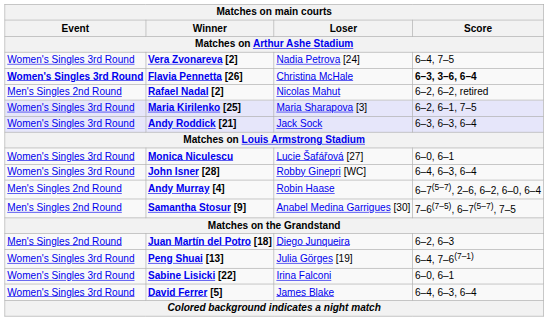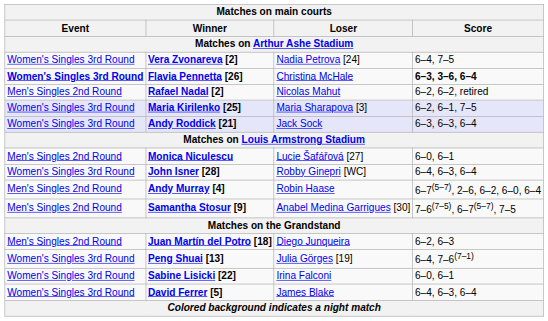 <table class="wikitable collapsible uncollapsed" style=margin:auto>
 <tr>
 <th colspan=4><strong>Matches on main courts</strong></th>
 </tr>
 <tr>
 <th>Event</th>
 <th>Winner</th>
 <th>Loser</th>
 <th>Score</th>
 </tr>
 <tr>
 <th colspan=4><strong>Matches on <a href='#'>Arthur Ashe Stadium</a></strong></th>
 </tr>
 <tr>
 <td><a href='#'>Women's Singles 3rd Round</a></td>
 <td> <strong><a href='#'>Vera Zvonareva</a> [2]</strong></td>
 <td> <a href='#'>Nadia Petrova</a> [24]</td>
 <td>6–4, 7–5</td>
 </tr>
 <tr>
 <td><strong><a href='#'>Women's Singles 3rd Round</a></strong></td>
 <td> <strong><a href='#'>Flavia Pennetta</a> [26]</strong></td>
 <td> <a href='#'>Christina McHale</a></td>
 <td><strong>6–3, 3–6, 6–4</strong></td>
 </tr>
 <tr>
 <td><a href='#'>Men's Singles 2nd Round</a></td>
 <td> <strong><a href='#'>Rafael Nadal</a> [2]</strong></td>
 <td> <a href='#'>Nicolas Mahut</a></td>
 <td>6–2, 6–2, retired</td>
 </tr>
 <tr bgcolor=lavender>
 <td><a href='#'>Women's Singles 3rd Round</a></td>
 <td> <strong><a href='#'>Maria Kirilenko</a> [25]</strong></td>
 <td> <a href='#'>Maria Sharapova</a> [3]</td>
 <td>6–2, 6–1, 7–5</td>
 </tr>
 <tr bgcolor=lavender>
 <td><a href='#'>Women's Singles 3rd Round</a></td>
 <td> <strong><a href='#'>Andy Roddick</a> [21]</strong></td>
 <td> <a href='#'>Jack Sock</a></td>
 <td>6–3, 6–3, 6–4</td>
 </tr>
 <tr>
 <th colspan=4><strong>Matches on <a href='#'>Louis Armstrong Stadium</a></strong></th>
 </tr>
 <tr>
-<td><a href='#'>Women's Singles 3rd Round</a></td>
+<td><a href='#'>Men's Singles 2nd Round</a></td>
 <td> <strong><a href='#'>Monica Niculescu</a></strong></td>
 <td> <a href='#'>Lucie Šafářová</a> [27]</td>
 <td>6–0, 6–1</td>
 </tr>
 <tr>
 <td><a href='#'>Women's Singles 3rd Round</a></td>
 <td> <strong><a href='#'>John Isner</a> [28]</strong></td>
 <td> <a href='#'>Robby Ginepri</a> [WC]</td>
 <td>6–4, 6–3, 6–4</td>
 </tr>
 <tr>
 <td><a href='#'>Men's Singles 2nd Round</a></td>
 <td> <strong><a href='#'>Andy Murray</a> [4]</strong></td>
 <td> <a href='#'>Robin Haase</a></td>
 <td>6–7<sup>(5–7)</sup>, 2–6, 6–2, 6–0, 6–4</td>
 </tr>
 <tr>
 <td><a href='#'>Men's Singles 2nd Round</a></td>
 <td> <strong><a href='#'>Samantha Stosur</a> [9]</strong></td>
 <td> <a href='#'>Anabel Medina Garrigues</a> [30]</td>
 <td>7–6<sup>(7–5)</sup>, 6–7<sup>(5–7)</sup>, 7–5</td>
 </tr>
 <tr>
 <th colspan=4><strong>Matches on the Grandstand</strong></th>
 </tr>
 <tr>
 <td><a href='#'>Men's Singles 2nd Round</a></td>
 <td> <strong><a href='#'>Juan Martín del Potro</a> [18]</strong></td>
 <td> <a href='#'>Diego Junqueira</a></td>
 <td>6–2, 6–3</td>
 </tr>
 <tr>
 <td><a href='#'>Women's Singles 3rd Round</a></td>
 <td> <strong><a href='#'>Peng Shuai</a> [13]</strong></td>
 <td> <a href='#'>Julia Görges</a> [19]</td>
 <td>6–4, 7–6<sup>(7–1)</sup></td>
 </tr>
 <tr>
 <td><a href='#'>Women's Singles 3rd Round</a></td>
 <td> <strong><a href='#'>Sabine Lisicki</a> [22]</strong></td>
 <td> <a href='#'>Irina Falconi</a></td>
 <td>6–0, 6–1</td>
 </tr>
 <tr>
 <td><a href='#'>Women's Singles 3rd Round</a></td>
 <td> <strong><a href='#'>David Ferrer</a> [5]</strong></td>
 <td> <a href='#'>James Blake</a></td>
 <td>6–4, 6–3, 6–4</td>
 </tr>
 <tr>
 <th colspan=4><em>Colored background indicates a night match</em></th>
 </tr>
 </table>
